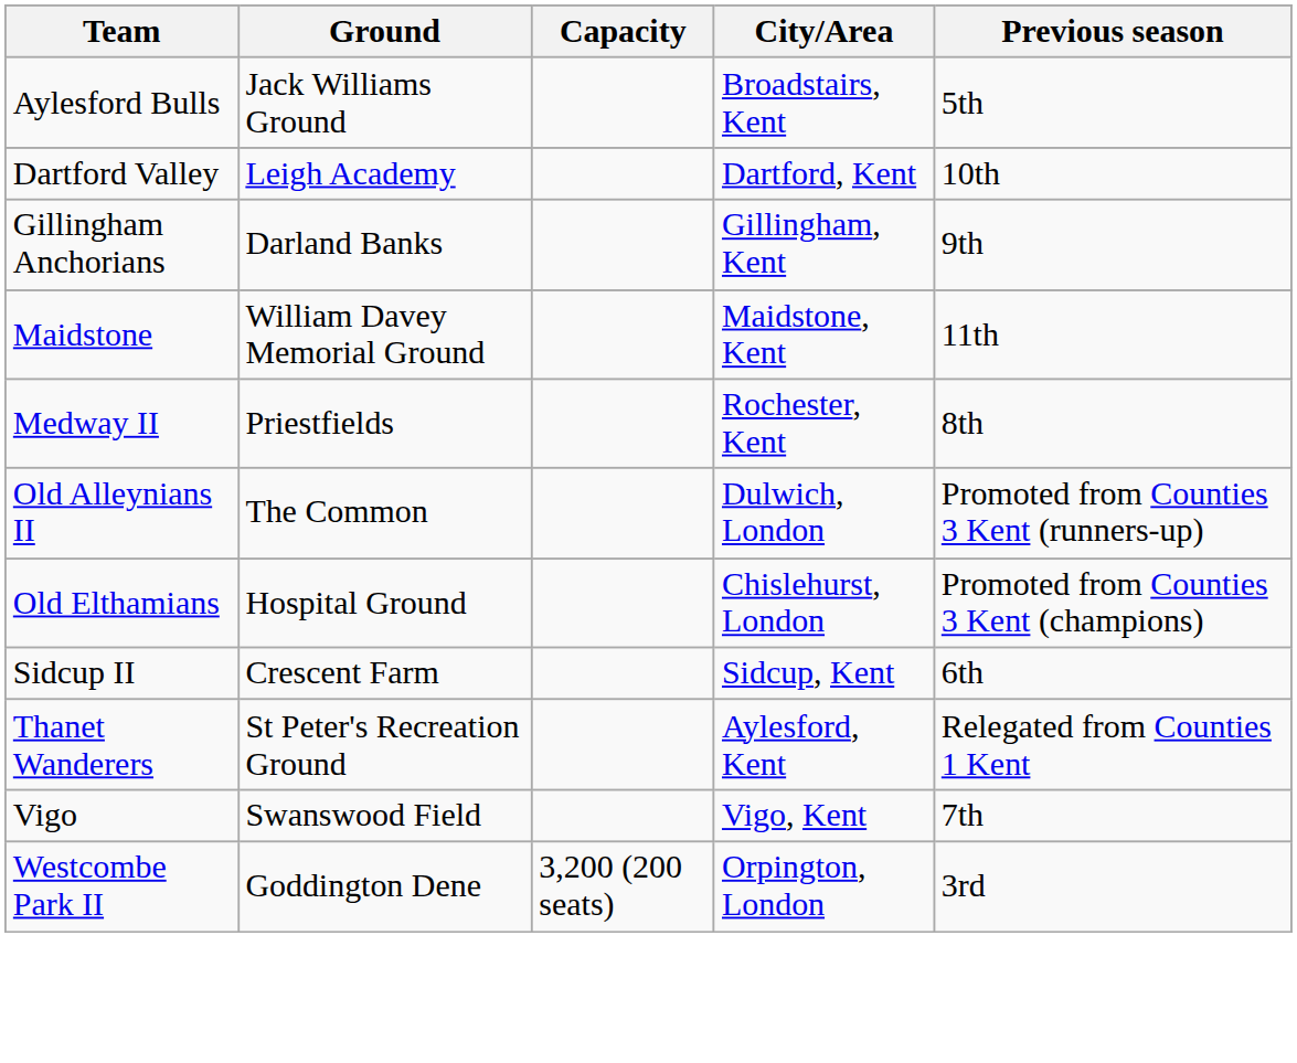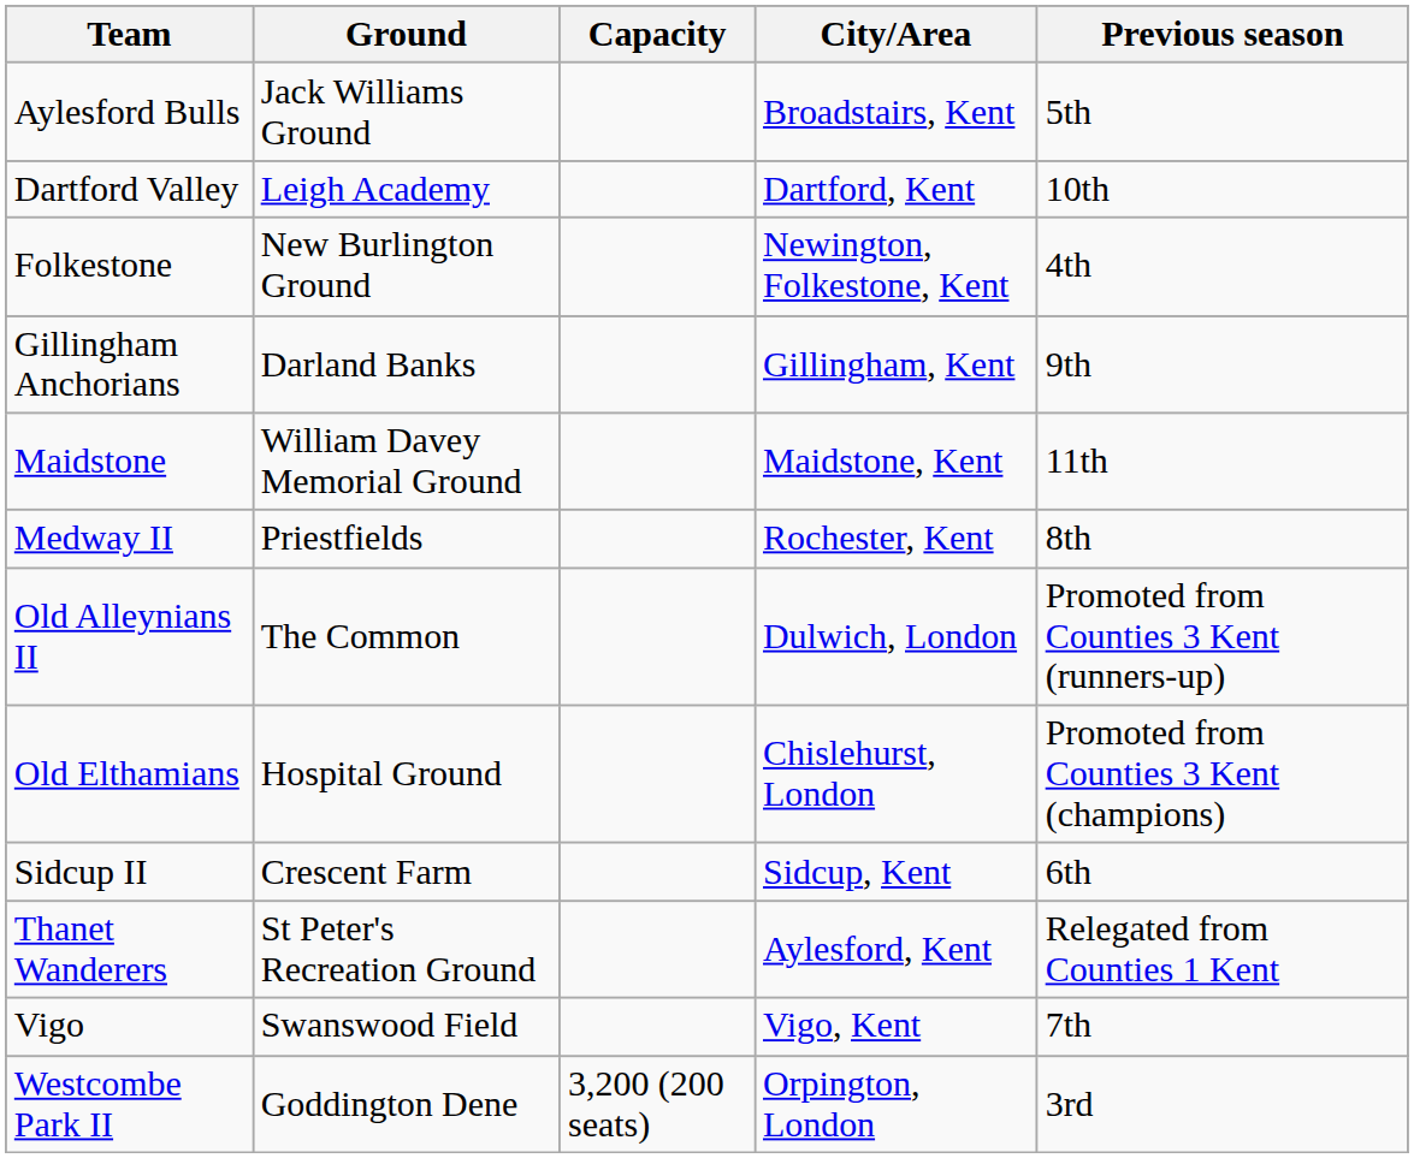 <table class="wikitable sortable" width=100%>
 <tr>
 <th>Team</th>
 <th>Ground</th>
 <th>Capacity</th>
 <th>City/Area</th>
 <th>Previous season</th>
 </tr>
 <tr>
 <td>Aylesford Bulls</td>
 <td>Jack Williams Ground</td>
 <td></td>
 <td><a href='#'>Broadstairs</a>, <a href='#'>Kent</a></td>
 <td>5th</td>
 </tr>
 <tr>
 <td>Dartford Valley</td>
 <td><a href='#'>Leigh Academy</a></td>
 <td></td>
 <td><a href='#'>Dartford</a>, <a href='#'>Kent</a></td>
 <td>10th</td>
+</tr>
+<tr>
+<td>Folkestone</td>
+<td>New Burlington Ground</td>
+<td></td>
+<td><a href='#'>Newington</a>, <a href='#'>Folkestone</a>, <a href='#'>Kent</a></td>
+<td>4th</td>
 </tr>
 <tr>
 <td>Gillingham Anchorians</td>
 <td>Darland Banks</td>
 <td></td>
 <td><a href='#'>Gillingham</a>, <a href='#'>Kent</a></td>
 <td>9th</td>
 </tr>
 <tr>
 <td><a href='#'>Maidstone</a></td>
 <td>William Davey Memorial Ground</td>
 <td></td>
 <td><a href='#'>Maidstone</a>, <a href='#'>Kent</a></td>
 <td>11th</td>
 </tr>
 <tr>
 <td><a href='#'>Medway II</a></td>
 <td>Priestfields</td>
 <td></td>
 <td><a href='#'>Rochester</a>, <a href='#'>Kent</a></td>
 <td>8th</td>
 </tr>
 <tr>
 <td><a href='#'>Old Alleynians II</a></td>
 <td>The Common</td>
 <td></td>
 <td><a href='#'>Dulwich</a>, <a href='#'>London</a></td>
 <td>Promoted from <a href='#'>Counties 3 Kent</a> (runners-up)</td>
 </tr>
 <tr>
 <td><a href='#'>Old Elthamians</a></td>
 <td>Hospital Ground</td>
 <td></td>
 <td><a href='#'>Chislehurst</a>, <a href='#'>London</a></td>
 <td>Promoted from <a href='#'>Counties 3 Kent</a> (champions)</td>
 </tr>
 <tr>
 <td>Sidcup II</td>
 <td>Crescent Farm</td>
 <td></td>
 <td><a href='#'>Sidcup</a>, <a href='#'>Kent</a></td>
 <td>6th</td>
 </tr>
 <tr>
 <td><a href='#'>Thanet Wanderers</a></td>
 <td>St Peter's Recreation Ground</td>
 <td></td>
 <td><a href='#'>Aylesford</a>, <a href='#'>Kent</a></td>
 <td>Relegated from <a href='#'>Counties 1 Kent</a></td>
 </tr>
 <tr>
 <td>Vigo</td>
 <td>Swanswood Field</td>
 <td></td>
 <td><a href='#'>Vigo</a>, <a href='#'>Kent</a></td>
 <td>7th</td>
 </tr>
 <tr>
 <td><a href='#'>Westcombe Park II</a></td>
 <td>Goddington Dene</td>
 <td>3,200 (200 seats)</td>
 <td><a href='#'>Orpington</a>, <a href='#'>London</a></td>
 <td>3rd</td>
 </tr>
 <tr>
 </tr>
 </table>
